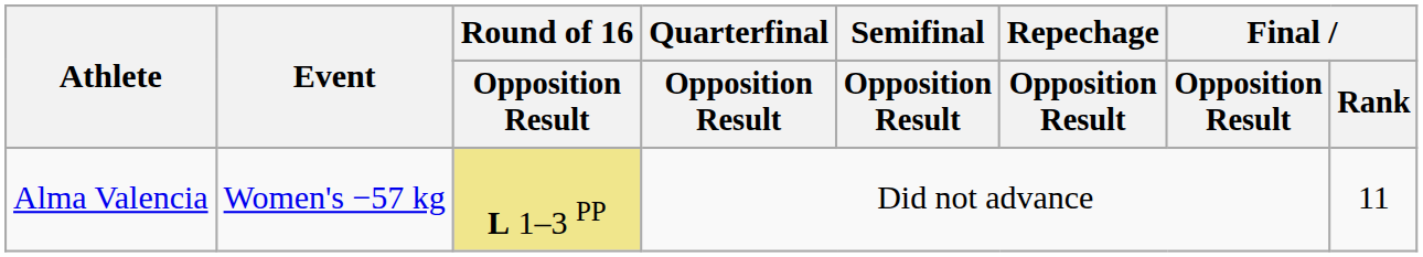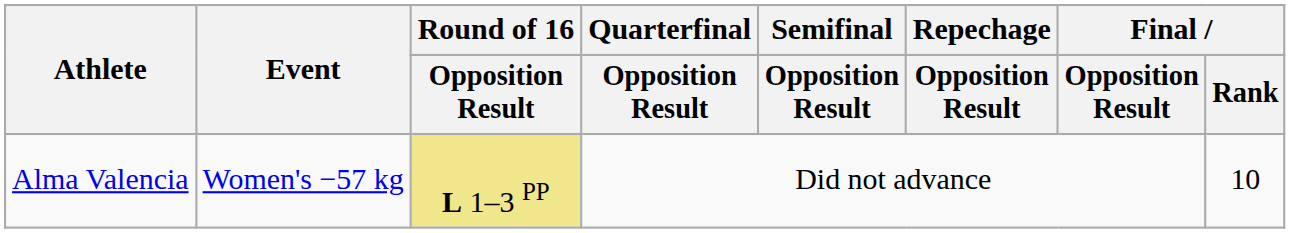 <table class="wikitable" style="font-size:90%">
 <tr>
 <th rowspan=2>Athlete</th>
 <th rowspan=2>Event</th>
 <th>Round of 16</th>
 <th>Quarterfinal</th>
 <th>Semifinal</th>
 <th>Repechage</th>
 <th colspan=2>Final / </th>
 </tr>
 <tr style="font-size: 95%">
 <th>Opposition<br>Result</th>
 <th>Opposition<br>Result</th>
 <th>Opposition<br>Result</th>
 <th>Opposition<br>Result</th>
 <th>Opposition<br>Result</th>
 <th>Rank</th>
 </tr>
 <tr align=center>
 <td align=left><a href='#'>Alma Valencia</a></td>
 <td align=left><a href='#'>Women's −57 kg</a></td>
 <td style="background: khaki;"><br><strong>L</strong> 1–3 <sup>PP</sup></td>
 <td colspan=4>Did not advance</td>
-<td>11</td>
+<td>10</td>
 </tr>
 </table>
